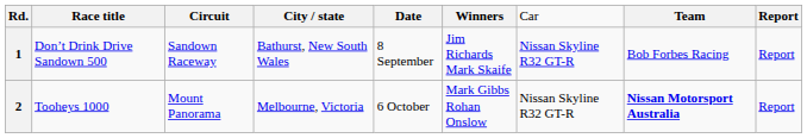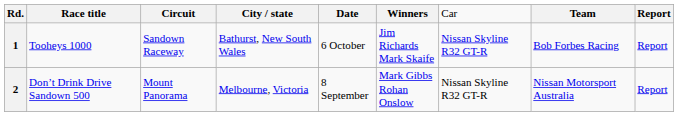 <table class="wikitable" style="font-size: 90%">
 <tr>
 <th>Rd.</th>
 <th>Race title</th>
 <th>Circuit</th>
 <th>City / state</th>
 <th>Date</th>
 <th>Winners</th>
 <td>Car</td>
 <th>Team</th>
 <th>Report</th>
 </tr>
 <tr>
 <th>1</th>
-<td> <a href='#'>Don’t Drink Drive Sandown 500</a></td>
+<td> <a href='#'>Tooheys 1000</a></td>
 <td><a href='#'>Sandown Raceway</a></td>
 <td><a href='#'>Bathurst</a>, <a href='#'>New South Wales</a></td>
-<td>8 September</td>
+<td>6 October</td>
 <td> <a href='#'>Jim Richards</a><br> <a href='#'>Mark Skaife</a></td>
 <td><a href='#'>Nissan Skyline R32 GT-R</a></td>
 <td><a href='#'>Bob Forbes Racing</a></td>
 <td><a href='#'>Report</a></td>
 </tr>
 <tr>
 <th>2</th>
-<td> <a href='#'>Tooheys 1000</a></td>
+<td> <a href='#'>Don’t Drink Drive Sandown 500</a></td>
 <td><a href='#'>Mount Panorama</a></td>
 <td><a href='#'>Melbourne</a>, <a href='#'>Victoria</a></td>
-<td>6 October</td>
+<td>8 September</td>
 <td> <a href='#'>Mark Gibbs</a><br> <a href='#'>Rohan Onslow</a></td>
 <td>Nissan Skyline R32 GT-R</td>
-<td><strong><a href='#'>Nissan Motorsport Australia</a></strong></td>
+<td><a href='#'>Nissan Motorsport Australia</a></td>
 <td><a href='#'>Report</a></td>
 </tr>
 </table>
